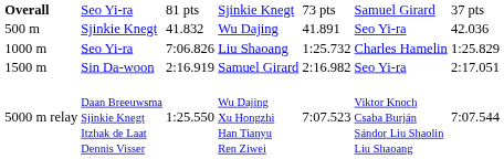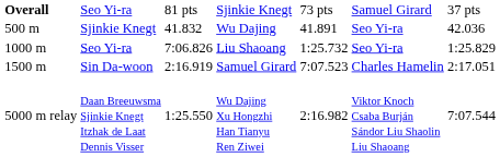 <table>
 <tr>
 <td><strong>Overall</strong></td>
 <td><a href='#'>Seo Yi-ra</a><br></td>
 <td>81 pts</td>
 <td><a href='#'>Sjinkie Knegt</a><br></td>
 <td>73 pts</td>
 <td><a href='#'>Samuel Girard</a><br></td>
 <td>37 pts</td>
 </tr>
 <tr>
 <td>500 m</td>
 <td><a href='#'>Sjinkie Knegt</a><br></td>
 <td>41.832</td>
 <td><a href='#'>Wu Dajing</a><br></td>
 <td>41.891</td>
 <td><a href='#'>Seo Yi-ra</a><br></td>
 <td>42.036</td>
 </tr>
 <tr>
 <td>1000 m</td>
 <td><a href='#'>Seo Yi-ra</a><br></td>
 <td>7:06.826</td>
 <td><a href='#'>Liu Shaoang</a><br></td>
 <td>1:25.732</td>
-<td><a href='#'>Charles Hamelin</a><br></td>
+<td><a href='#'>Seo Yi-ra</a><br></td>
 <td>1:25.829</td>
 </tr>
 <tr>
 <td>1500 m</td>
 <td><a href='#'>Sin Da-woon</a><br></td>
 <td>2:16.919</td>
 <td><a href='#'>Samuel Girard</a><br></td>
-<td>2:16.982</td>
-<td><a href='#'>Seo Yi-ra</a><br></td>
+<td>7:07.523</td>
+<td><a href='#'>Charles Hamelin</a><br></td>
 <td>2:17.051</td>
 </tr>
 <tr>
 <td>5000 m relay</td>
 <td><br><small><a href='#'>Daan Breeuwsma</a><br><a href='#'>Sjinkie Knegt</a><br><a href='#'>Itzhak de Laat</a><br><a href='#'>Dennis Visser</a></small></td>
 <td>1:25.550</td>
 <td><br><small><a href='#'>Wu Dajing</a><br><a href='#'>Xu Hongzhi</a><br><a href='#'>Han Tianyu</a><br><a href='#'>Ren Ziwei</a></small></td>
-<td>7:07.523</td>
+<td>2:16.982</td>
 <td><br><small><a href='#'>Viktor Knoch</a><br><a href='#'>Csaba Burján</a><br><a href='#'>Sándor Liu Shaolin</a><br><a href='#'>Liu Shaoang</a></small></td>
 <td>7:07.544</td>
 </tr>
 </table>
